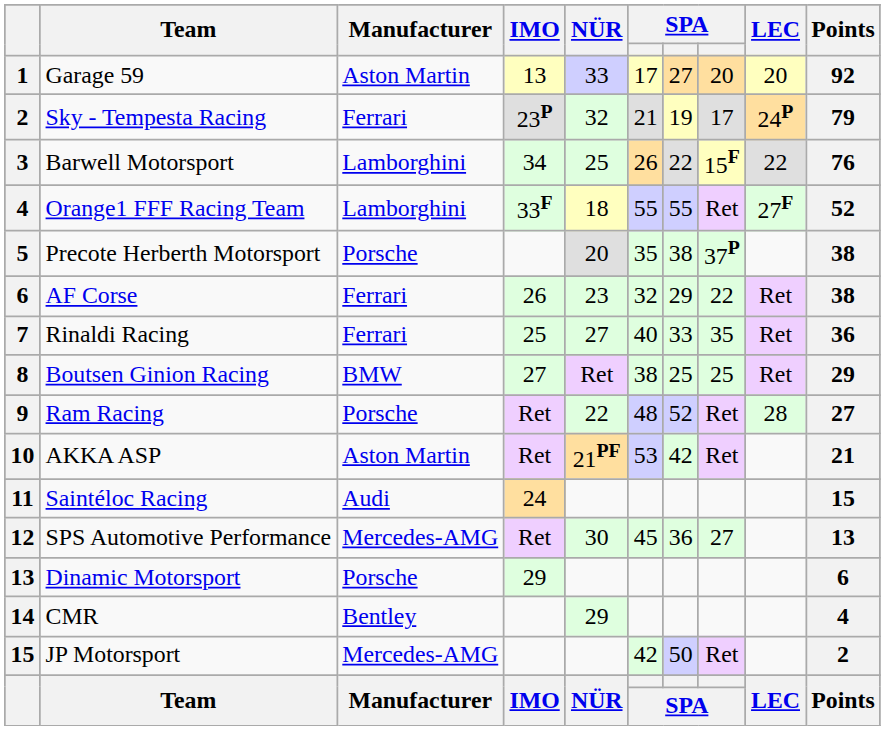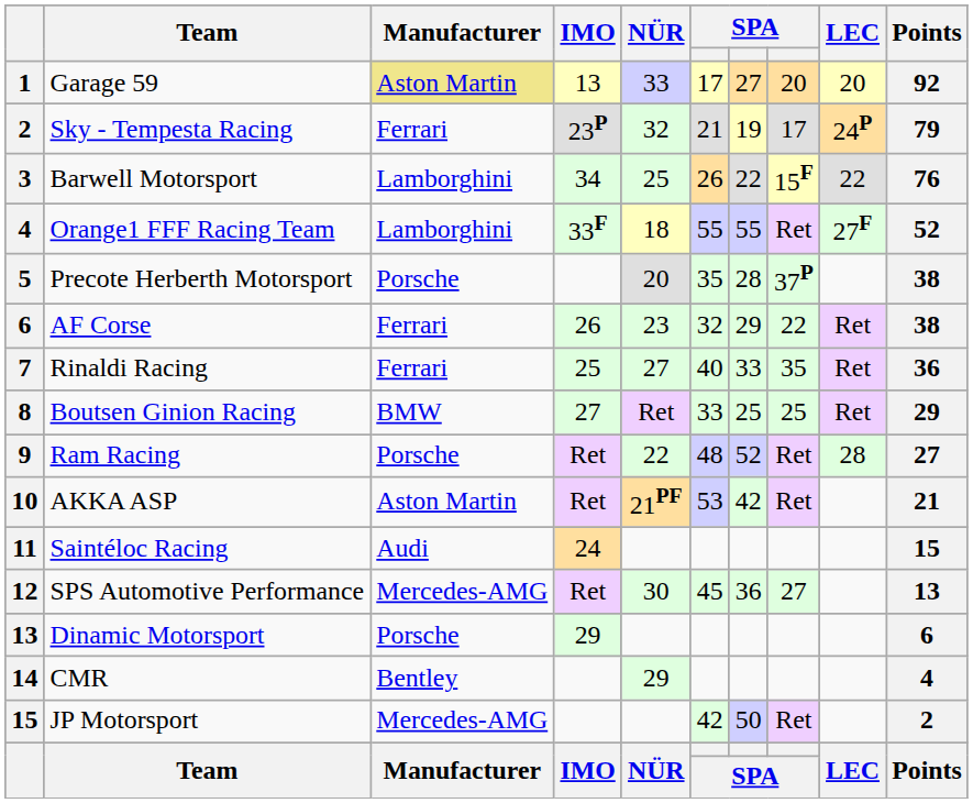 <table class="wikitable" style="font-size:85%; text-align:center;">
 <tr>
 <th rowspan=2></th>
 <th rowspan=2>Team</th>
 <th rowspan=2>Manufacturer</th>
 <th rowspan=2><a href='#'>IMO</a><br></th>
 <th rowspan=2><a href='#'>NÜR</a><br></th>
 <th colspan=3><a href='#'>SPA</a><br></th>
 <th rowspan=2><a href='#'>LEC</a><br></th>
 <th rowspan=2>Points</th>
 </tr>
 <tr>
 <th></th>
 <th></th>
 <th></th>
 </tr>
 <tr>
 <th>1</th>
 <td align=left> Garage 59</td>
-<td align=left><a href='#'>Aston Martin</a></td>
+<td align=left style="background: khaki;"><a href='#'>Aston Martin</a></td>
 <td style="background:#ffffbf;">13</td>
 <td style="background:#cfcfff;">33</td>
 <td style="background:#ffffbf;">17</td>
 <td style="background:#ffdf9f;">27</td>
 <td style="background:#ffdf9f;">20</td>
 <td style="background:#ffffbf;">20</td>
 <th>92</th>
 </tr>
 <tr>
 <th>2</th>
 <td align=left> <a href='#'>Sky - Tempesta Racing</a></td>
 <td align=left><a href='#'>Ferrari</a></td>
 <td style="background:#dfdfdf;">23<sup><strong>P</strong></sup></td>
 <td style="background:#dfffdf;">32</td>
 <td style="background:#dfdfdf;">21</td>
 <td style="background:#ffffbf;">19</td>
 <td style="background:#dfdfdf;">17</td>
 <td style="background:#ffdf9f;">24<sup><strong>P</strong></sup></td>
 <th>79</th>
 </tr>
 <tr>
 <th>3</th>
 <td align=left> Barwell Motorsport</td>
 <td align=left><a href='#'>Lamborghini</a></td>
 <td style="background:#dfffdf;">34</td>
 <td style="background:#dfffdf;">25</td>
 <td style="background:#ffdf9f;">26</td>
 <td style="background:#dfdfdf;">22</td>
 <td style="background:#ffffbf;">15<sup><strong>F</strong></sup></td>
 <td style="background:#dfdfdf;">22</td>
 <th>76</th>
 </tr>
 <tr>
 <th>4</th>
 <td align=left> <a href='#'>Orange1 FFF Racing Team</a></td>
 <td align=left><a href='#'>Lamborghini</a></td>
 <td style="background:#dfffdf;">33<sup><strong>F</strong></sup></td>
 <td style="background:#ffffbf;">18</td>
 <td style="background:#cfcfff;">55</td>
 <td style="background:#cfcfff;">55</td>
 <td style="background:#efcfff;">Ret</td>
 <td style="background:#dfffdf;">27<sup><strong>F</strong></sup></td>
 <th>52</th>
 </tr>
 <tr>
 <th>5</th>
 <td align=left> Precote Herberth Motorsport</td>
 <td align=left><a href='#'>Porsche</a></td>
 <td></td>
 <td style="background:#dfdfdf;">20</td>
 <td style="background:#dfffdf;">35</td>
-<td style="background:#dfffdf;">38</td>
+<td style="background:#dfffdf;">28</td>
 <td style="background:#dfffdf;">37<sup><strong>P</strong></sup></td>
 <td></td>
 <th>38</th>
 </tr>
 <tr>
 <th>6</th>
 <td align=left> <a href='#'>AF Corse</a></td>
 <td align=left><a href='#'>Ferrari</a></td>
 <td style="background:#dfffdf;">26</td>
 <td style="background:#dfffdf;">23</td>
 <td style="background:#dfffdf;">32</td>
 <td style="background:#dfffdf;">29</td>
 <td style="background:#dfffdf;">22</td>
 <td style="background:#efcfff;">Ret</td>
 <th>38</th>
 </tr>
 <tr>
 <th>7</th>
 <td align=left> Rinaldi Racing</td>
 <td align=left><a href='#'>Ferrari</a></td>
 <td style="background:#dfffdf;">25</td>
 <td style="background:#dfffdf;">27</td>
 <td style="background:#dfffdf;">40</td>
 <td style="background:#dfffdf;">33</td>
 <td style="background:#dfffdf;">35</td>
 <td style="background:#efcfff;">Ret</td>
 <th>36</th>
 </tr>
 <tr>
 <th>8</th>
 <td align=left> <a href='#'>Boutsen Ginion Racing</a></td>
 <td align=left><a href='#'>BMW</a></td>
 <td style="background:#dfffdf;">27</td>
 <td style="background:#efcfff;">Ret</td>
-<td style="background:#dfffdf;">38</td>
+<td style="background:#dfffdf;">33</td>
 <td style="background:#dfffdf;">25</td>
 <td style="background:#dfffdf;">25</td>
 <td style="background:#efcfff;">Ret</td>
 <th>29</th>
 </tr>
 <tr>
 <th>9</th>
 <td align=left> <a href='#'>Ram Racing</a></td>
 <td align=left><a href='#'>Porsche</a></td>
 <td style="background:#efcfff;">Ret</td>
 <td style="background:#dfffdf;">22</td>
 <td style="background:#cfcfff;">48</td>
 <td style="background:#cfcfff;">52</td>
 <td style="background:#efcfff;">Ret</td>
 <td style="background:#dfffdf;">28</td>
 <th>27</th>
 </tr>
 <tr>
 <th>10</th>
 <td align=left> AKKA ASP</td>
 <td align=left><a href='#'>Aston Martin</a></td>
 <td style="background:#efcfff;">Ret</td>
 <td style="background:#ffdf9f;">21<sup><strong>PF</strong></sup></td>
 <td style="background:#cfcfff;">53</td>
 <td style="background:#dfffdf;">42</td>
 <td style="background:#efcfff;">Ret</td>
 <td></td>
 <th>21</th>
 </tr>
 <tr>
 <th>11</th>
 <td align=left> <a href='#'>Saintéloc Racing</a></td>
 <td align=left><a href='#'>Audi</a></td>
 <td style="background:#ffdf9f;">24</td>
 <td></td>
 <td></td>
 <td></td>
 <td></td>
 <td></td>
 <th>15</th>
 </tr>
 <tr>
 <th>12</th>
 <td align=left> SPS Automotive Performance</td>
 <td align=left><a href='#'>Mercedes-AMG</a></td>
 <td style="background:#efcfff;">Ret</td>
 <td style="background:#dfffdf;">30</td>
 <td style="background:#dfffdf;">45</td>
 <td style="background:#dfffdf;">36</td>
 <td style="background:#dfffdf;">27</td>
 <td></td>
 <th>13</th>
 </tr>
 <tr>
 <th>13</th>
 <td align=left> <a href='#'>Dinamic Motorsport</a></td>
 <td align=left><a href='#'>Porsche</a></td>
 <td style="background:#dfffdf;">29</td>
 <td></td>
 <td></td>
 <td></td>
 <td></td>
 <td></td>
 <th>6</th>
 </tr>
 <tr>
 <th>14</th>
 <td align=left> CMR</td>
 <td align=left><a href='#'>Bentley</a></td>
 <td></td>
 <td style="background:#dfffdf;">29</td>
 <td></td>
 <td></td>
 <td></td>
 <td></td>
 <th>4</th>
 </tr>
 <tr>
 <th>15</th>
 <td align=left> JP Motorsport</td>
 <td align=left><a href='#'>Mercedes-AMG</a></td>
 <td></td>
 <td></td>
 <td style="background:#dfffdf;">42</td>
 <td style="background:#cfcfff;">50</td>
 <td style="background:#efcfff;">Ret</td>
 <td></td>
 <th>2</th>
 </tr>
 <tr>
 <th rowspan=2></th>
 <th rowspan=2>Team</th>
 <th rowspan=2>Manufacturer</th>
 <th rowspan=2><a href='#'>IMO</a><br></th>
 <th rowspan=2><a href='#'>NÜR</a><br></th>
 <th></th>
 <th></th>
 <th></th>
 <th rowspan=2><a href='#'>LEC</a><br></th>
 <th rowspan=2>Points</th>
 </tr>
 <tr>
 <th colspan=3><a href='#'>SPA</a><br></th>
 </tr>
 </table>
